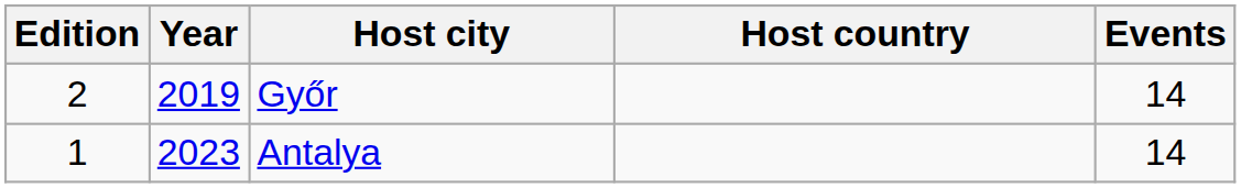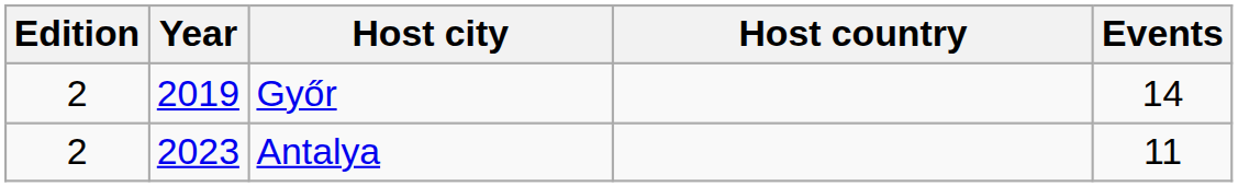 <table class="wikitable" style="font-size:100%">
 <tr>
 <th width=30>Edition</th>
 <th width=30>Year</th>
 <th width=150>Host city</th>
 <th width=200>Host country</th>
 <th width=30>Events</th>
 </tr>
 <tr>
 <td align=center>2</td>
 <td><a href='#'>2019</a></td>
 <td><a href='#'>Győr</a></td>
 <td></td>
 <td align=center>14</td>
 </tr>
 <tr>
-<td align=center>1</td>
+<td align=center>2</td>
 <td><a href='#'>2023</a></td>
 <td><a href='#'>Antalya</a></td>
 <td></td>
-<td align=center>14</td>
+<td align=center>11</td>
 </tr>
 </table>
